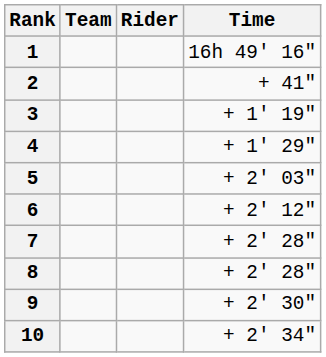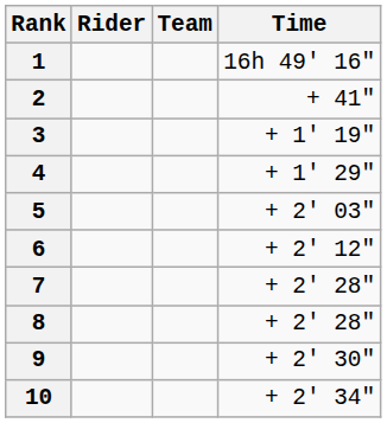 <table class="wikitable" margin-bottom:0;">
 <tr>
 <th scope="col">Rank</th>
+<th scope="col">Rider</th>
 <th scope="col">Team</th>
-<th scope="col">Rider</th>
 <th scope="col">Time</th>
 </tr>
 <tr>
 <th scope="row">1</th>
+<td> </td>
 <td></td>
-<td> </td>
 <td align="right">16h 49' 16"</td>
 </tr>
 <tr>
 <th scope="row">2</th>
 <td></td>
 <td></td>
 <td align="right">+ 41"</td>
 </tr>
 <tr>
 <th scope="row">3</th>
 <td></td>
 <td></td>
 <td align="right">+ 1' 19"</td>
 </tr>
 <tr>
 <th scope="row">4</th>
 <td></td>
 <td></td>
 <td align="right">+ 1' 29"</td>
 </tr>
 <tr>
 <th scope="row">5</th>
 <td></td>
 <td></td>
 <td align="right">+ 2' 03"</td>
 </tr>
 <tr>
 <th scope="row">6</th>
 <td></td>
 <td></td>
 <td align="right">+ 2' 12"</td>
 </tr>
 <tr>
 <th scope="row">7</th>
 <td></td>
 <td></td>
 <td align="right">+ 2' 28"</td>
 </tr>
 <tr>
 <th scope="row">8</th>
 <td></td>
 <td></td>
 <td align="right">+ 2' 28"</td>
 </tr>
 <tr>
 <th scope="row">9</th>
 <td></td>
 <td></td>
 <td align="right">+ 2' 30"</td>
 </tr>
 <tr>
 <th scope="row">10</th>
 <td></td>
 <td></td>
 <td align="right">+ 2' 34"</td>
 </tr>
 </table>
